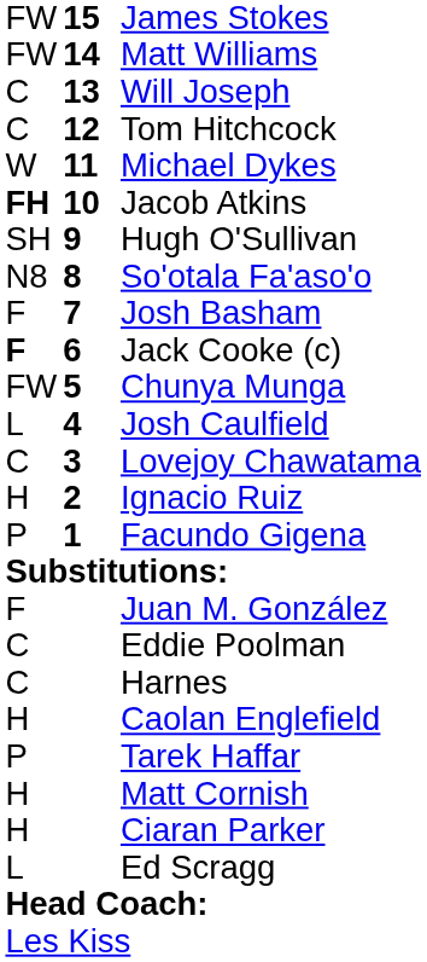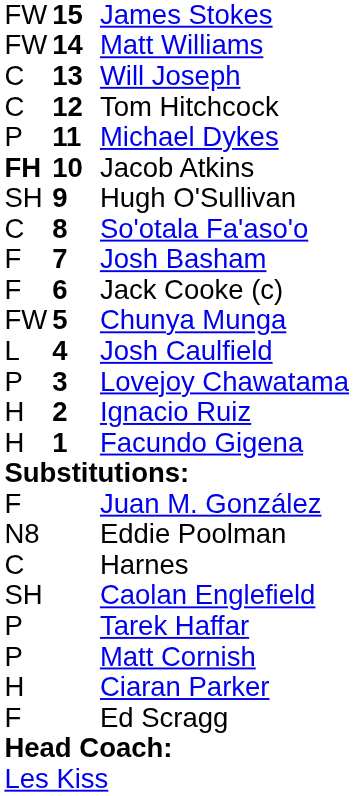 <table style="font-size:90%; margin:0.2em auto;" cellspacing="0" cellpadding="0">
 <tr>
 <th width="25"></th>
 <th width="25"></th>
 </tr>
 <tr>
 <td>FW</td>
 <td><strong>15</strong></td>
 <td> <a href='#'>James Stokes</a></td>
 </tr>
 <tr>
 <td>FW</td>
 <td><strong>14</strong></td>
 <td> <a href='#'>Matt Williams</a></td>
 <td></td>
 <td></td>
 </tr>
 <tr>
 <td>C</td>
 <td><strong> 13</strong></td>
 <td> <a href='#'>Will Joseph</a></td>
 <td></td>
 <td></td>
 </tr>
 <tr>
 <td>C</td>
 <td><strong>12 </strong></td>
 <td> Tom Hitchcock</td>
 </tr>
 <tr>
-<td>W</td>
+<td>P</td>
 <td><strong>11 </strong></td>
 <td> <a href='#'>Michael Dykes</a></td>
 </tr>
 <tr>
 <td><strong>FH</strong></td>
 <td><strong>10</strong></td>
 <td> Jacob Atkins</td>
 </tr>
 <tr>
 <td>SH</td>
 <td><strong>9</strong></td>
 <td> Hugh O'Sullivan</td>
 <td></td>
 <td></td>
 </tr>
 <tr>
-<td>N8</td>
+<td>C</td>
 <td><strong>8</strong></td>
 <td> <a href='#'>So'otala Fa'aso'o</a></td>
 <td></td>
 <td></td>
 </tr>
 <tr>
 <td>F</td>
 <td><strong>7</strong></td>
 <td> <a href='#'>Josh Basham</a></td>
 <td> </td>
 </tr>
 <tr>
-<td><strong>F</strong></td>
+<td>F</td>
 <td><strong>6</strong></td>
 <td> Jack Cooke (c)</td>
 </tr>
 <tr>
 <td>FW</td>
 <td><strong>5</strong></td>
 <td> <a href='#'>Chunya Munga</a></td>
 </tr>
 <tr>
 <td>L</td>
 <td><strong>4</strong></td>
 <td> <a href='#'>Josh Caulfield</a></td>
 <td></td>
 <td></td>
 </tr>
 <tr>
-<td>C</td>
+<td>P</td>
 <td><strong>3</strong></td>
 <td> <a href='#'>Lovejoy Chawatama</a></td>
 <td></td>
 <td></td>
 </tr>
 <tr>
 <td>H</td>
 <td><strong>2</strong></td>
 <td> <a href='#'>Ignacio Ruiz</a></td>
 </tr>
 <tr>
-<td>P</td>
+<td>H</td>
 <td><strong>1</strong></td>
 <td> <a href='#'>Facundo Gigena</a></td>
 <td></td>
 <td></td>
 </tr>
 <tr>
 <td colspan=3><strong>Substitutions:</strong></td>
 </tr>
 <tr>
 <td>F</td>
 <td><strong> </strong></td>
 <td> <a href='#'>Juan M. González</a></td>
 <td></td>
 <td></td>
 </tr>
 <tr>
-<td>C</td>
+<td>N8</td>
 <td><strong> </strong></td>
 <td> Eddie Poolman</td>
 <td></td>
 <td></td>
 </tr>
 <tr>
 <td>C</td>
 <td><strong> </strong></td>
 <td> Harnes</td>
 <td></td>
 <td></td>
 </tr>
 <tr>
-<td>H</td>
+<td>SH</td>
 <td><strong> </strong></td>
 <td> <a href='#'>Caolan Englefield</a></td>
 <td></td>
 <td></td>
 </tr>
 <tr>
 <td>P</td>
 <td><strong> </strong></td>
 <td> <a href='#'>Tarek Haffar</a></td>
 <td></td>
 <td></td>
 </tr>
 <tr>
-<td>H</td>
+<td>P</td>
 <td><strong> </strong></td>
 <td> <a href='#'>Matt Cornish</a></td>
 <td></td>
 <td></td>
 </tr>
 <tr>
 <td>H</td>
 <td><strong> </strong></td>
 <td> <a href='#'>Ciaran Parker</a></td>
 <td></td>
 <td></td>
 </tr>
 <tr>
-<td>L</td>
+<td>F</td>
 <td><strong> </strong></td>
 <td> Ed Scragg</td>
 <td></td>
 <td></td>
 </tr>
 <tr>
 <td colspan=3><strong>Head Coach:</strong></td>
 </tr>
 <tr>
 <td colspan=4> <a href='#'>Les Kiss</a></td>
 </tr>
 </table>
